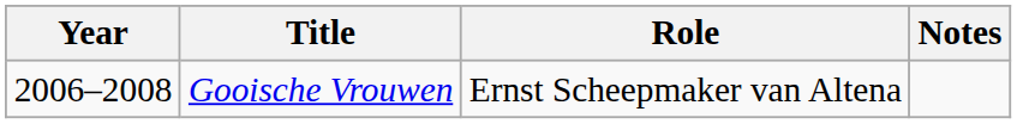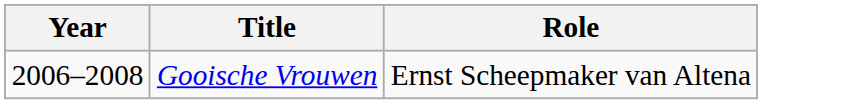 <table class="wikitable sortable">
 <tr>
 <th>Year</th>
 <th>Title</th>
 <th>Role</th>
-<th class="unsortable">Notes</th>
 </tr>
 <tr>
 <td>2006–2008</td>
 <td><em><a href='#'>Gooische Vrouwen</a></em></td>
 <td>Ernst Scheepmaker van Altena</td>
-<td></td>
 </tr>
 </table>
